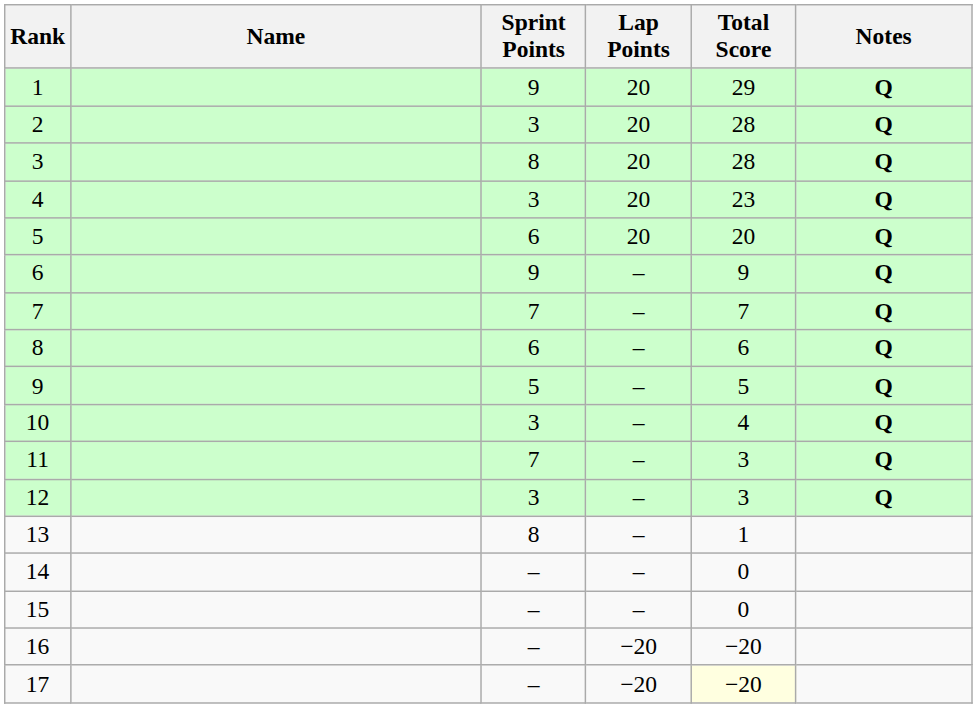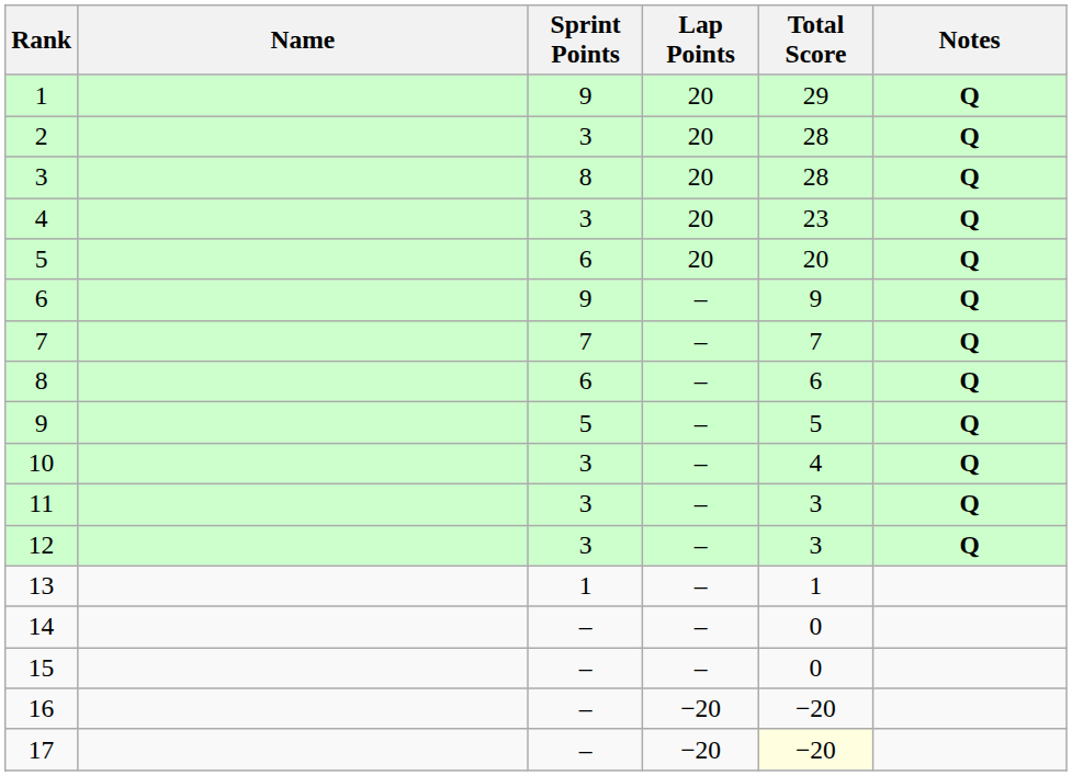 <table class="wikitable sortable" style="text-align:center;">
 <tr>
 <th>Rank</th>
 <th style="width:17em">Name</th>
 <th style="width:4em">Sprint<br>Points</th>
 <th style="width:4em">Lap<br>Points</th>
 <th style="width:4em">Total<br>Score</th>
 <th style="width:7em">Notes</th>
 </tr>
 <tr bgcolor=ccffcc>
 <td>1</td>
 <td align=left></td>
 <td>9</td>
 <td>20</td>
 <td>29</td>
 <td><strong>Q</strong></td>
 </tr>
 <tr bgcolor=ccffcc>
 <td>2</td>
 <td align=left></td>
 <td>3</td>
 <td>20</td>
 <td>28</td>
 <td><strong>Q</strong></td>
 </tr>
 <tr bgcolor=ccffcc>
 <td>3</td>
 <td align=left></td>
 <td>8</td>
 <td>20</td>
 <td>28</td>
 <td><strong>Q</strong></td>
 </tr>
 <tr bgcolor=ccffcc>
 <td>4</td>
 <td align=left></td>
 <td>3</td>
 <td>20</td>
 <td>23</td>
 <td><strong>Q</strong></td>
 </tr>
 <tr bgcolor=ccffcc>
 <td>5</td>
 <td align=left></td>
 <td>6</td>
 <td>20</td>
 <td>20</td>
 <td><strong>Q</strong></td>
 </tr>
 <tr bgcolor=ccffcc>
 <td>6</td>
 <td align=left></td>
 <td>9</td>
 <td>–</td>
 <td>9</td>
 <td><strong>Q</strong></td>
 </tr>
 <tr bgcolor=ccffcc>
 <td>7</td>
 <td align=left></td>
 <td>7</td>
 <td>–</td>
 <td>7</td>
 <td><strong>Q</strong></td>
 </tr>
 <tr bgcolor=ccffcc>
 <td>8</td>
 <td align=left></td>
 <td>6</td>
 <td>–</td>
 <td>6</td>
 <td><strong>Q</strong></td>
 </tr>
 <tr bgcolor=ccffcc>
 <td>9</td>
 <td align=left></td>
 <td>5</td>
 <td>–</td>
 <td>5</td>
 <td><strong>Q</strong></td>
 </tr>
 <tr bgcolor=ccffcc>
 <td>10</td>
 <td align=left></td>
 <td>3</td>
 <td>–</td>
 <td>4</td>
 <td><strong>Q</strong></td>
 </tr>
 <tr bgcolor=ccffcc>
 <td>11</td>
 <td align=left></td>
-<td>7</td>
+<td>3</td>
 <td>–</td>
 <td>3</td>
 <td><strong>Q</strong></td>
 </tr>
 <tr bgcolor=ccffcc>
 <td>12</td>
 <td align=left></td>
 <td>3</td>
 <td>–</td>
 <td>3</td>
 <td><strong>Q</strong></td>
 </tr>
 <tr>
 <td>13</td>
 <td align=left></td>
-<td>8</td>
+<td>1</td>
 <td>–</td>
 <td>1</td>
 <td></td>
 </tr>
 <tr>
 <td>14</td>
 <td align=left></td>
 <td>–</td>
 <td>–</td>
 <td>0</td>
 <td></td>
 </tr>
 <tr>
 <td>15</td>
 <td align=left></td>
 <td>–</td>
 <td>–</td>
 <td>0</td>
 <td></td>
 </tr>
 <tr>
 <td>16</td>
 <td align=left></td>
 <td>–</td>
 <td>−20</td>
 <td>−20</td>
 <td></td>
 </tr>
 <tr>
 <td>17</td>
 <td align=left></td>
 <td>–</td>
 <td>−20</td>
 <td style="background: lightyellow;">−20</td>
 <td></td>
 </tr>
 </table>
